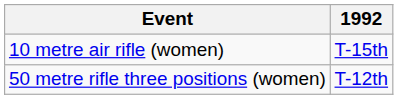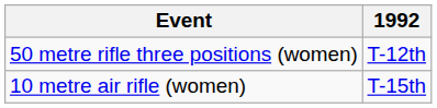 <table class="wikitable" style="text-align: center">
 <tr>
 <th>Event</th>
 <th>1992</th>
 </tr>
 <tr>
+<td align=left><a href='#'>50 metre rifle three positions</a> (women)</td>
+<td><a href='#'>T-12th</a></td>
+</tr>
+<tr>
 <td align=left><a href='#'>10 metre air rifle</a> (women)</td>
 <td><a href='#'>T-15th</a></td>
 </tr>
-<tr>
-<td align=left><a href='#'>50 metre rifle three positions</a> (women)</td>
-<td><a href='#'>T-12th</a></td>
-</tr>
 </table>
